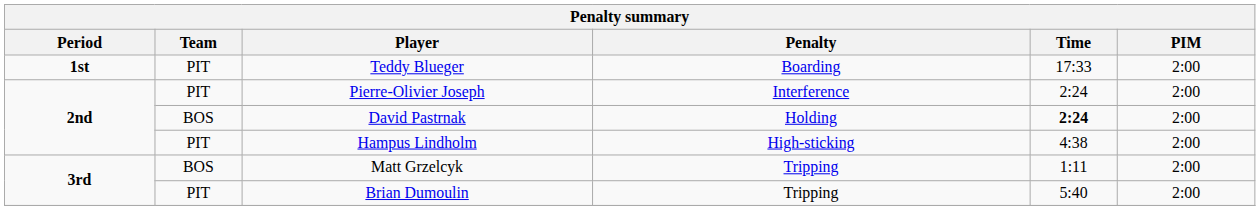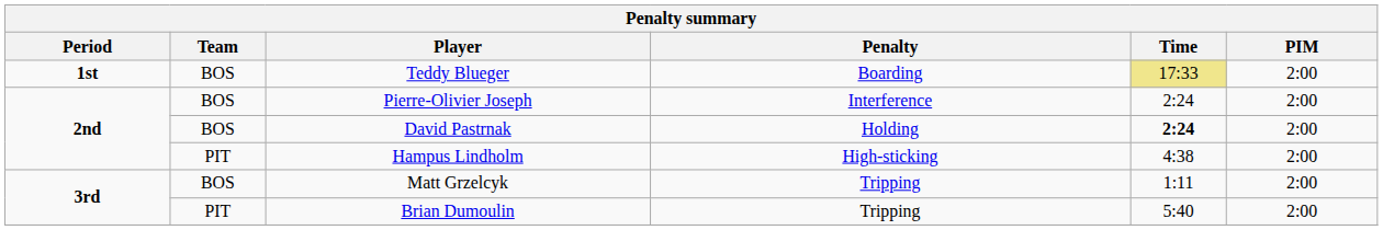 <table style="width:100%;" class="wikitable">
 <tr>
 <th colspan=6>Penalty summary</th>
 </tr>
 <tr>
 <th style="width:12%;">Period</th>
 <th style="width:7%;">Team</th>
 <th style="width:28%;">Player</th>
 <th style="width:35%;">Penalty</th>
 <th style="width:7%;">Time</th>
 <th style="width:11%;">PIM</th>
 </tr>
 <tr>
 <td style="text-align:center;"><strong>1st</strong></td>
-<td align=center>PIT</td>
+<td align=center>BOS</td>
 <td align=center><a href='#'>Teddy Blueger</a></td>
 <td align=center><a href='#'>Boarding</a></td>
-<td align=center>17:33</td>
+<td align=center style="background: khaki;">17:33</td>
 <td align=center>2:00</td>
 </tr>
 <tr>
 <td rowspan="3" style="text-align:center;"><strong>2nd</strong></td>
-<td align=center>PIT</td>
+<td align=center>BOS</td>
 <td align=center><a href='#'>Pierre-Olivier Joseph</a></td>
 <td align=center><a href='#'>Interference</a></td>
 <td align=center>2:24</td>
 <td align=center>2:00</td>
 </tr>
 <tr>
 <td align=center>BOS</td>
 <td align=center><a href='#'>David Pastrnak</a></td>
 <td align=center><a href='#'>Holding</a></td>
 <td align=center><strong>2:24</strong></td>
 <td align=center>2:00</td>
 </tr>
 <tr>
 <td align=center>PIT</td>
 <td align=center><a href='#'>Hampus Lindholm</a></td>
 <td align=center><a href='#'>High-sticking</a></td>
 <td align=center>4:38</td>
 <td align=center>2:00</td>
 </tr>
 <tr>
 <td rowspan="2" style="text-align:center;"><strong>3rd</strong></td>
 <td align=center>BOS</td>
 <td align=center>Matt Grzelcyk</td>
 <td align=center><a href='#'>Tripping</a></td>
 <td align=center>1:11</td>
 <td align=center>2:00</td>
 </tr>
 <tr>
 <td align=center>PIT</td>
 <td align=center><a href='#'>Brian Dumoulin</a></td>
 <td align=center>Tripping</td>
 <td align=center>5:40</td>
 <td align=center>2:00</td>
 </tr>
 <tr>
 </tr>
 </table>
